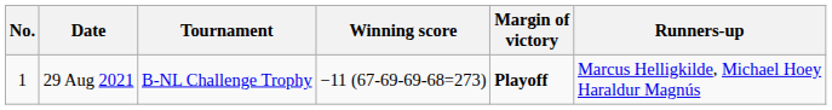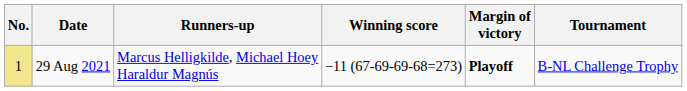 <table class="wikitable" style="font-size:95%;">
 <tr>
 <th>No.</th>
 <th>Date</th>
-<th>Tournament</th>
+<th>Runners-up</th>
 <th>Winning score</th>
 <th>Margin of<br>victory</th>
-<th>Runners-up</th>
+<th>Tournament</th>
 </tr>
 <tr>
-<td align=center>1</td>
+<td align=center style="background: khaki;">1</td>
 <td align=right>29 Aug <a href='#'>2021</a></td>
-<td><a href='#'>B-NL Challenge Trophy</a></td>
+<td> <a href='#'>Marcus Helligkilde</a>,  <a href='#'>Michael Hoey</a><br> <a href='#'>Haraldur Magnús</a></td>
 <td>−11 (67-69-69-68=273)</td>
 <td><strong>Playoff</strong></td>
-<td> <a href='#'>Marcus Helligkilde</a>,  <a href='#'>Michael Hoey</a><br> <a href='#'>Haraldur Magnús</a></td>
+<td><a href='#'>B-NL Challenge Trophy</a></td>
 </tr>
 </table>
